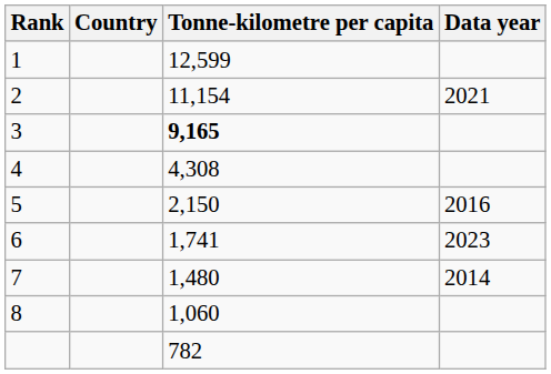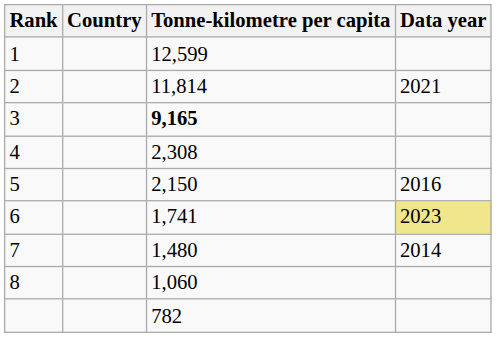 <table class="wikitable sortable">
 <tr>
 <th>Rank</th>
 <th>Country</th>
 <th>Tonne-kilometre per capita</th>
 <th>Data year</th>
 </tr>
 <tr>
 <td>1</td>
 <td></td>
 <td>12,599</td>
 <td></td>
 </tr>
 <tr>
 <td>2</td>
 <td></td>
-<td>11,154</td>
+<td>11,814</td>
 <td>2021</td>
 </tr>
 <tr>
 <td>3</td>
 <td></td>
 <td><strong>9,165</strong></td>
 <td></td>
 </tr>
 <tr>
 <td>4</td>
 <td></td>
-<td>4,308</td>
+<td>2,308</td>
 <td></td>
 </tr>
 <tr>
 <td>5</td>
 <td></td>
 <td>2,150</td>
 <td>2016</td>
 </tr>
 <tr>
 <td>6</td>
 <td></td>
 <td>1,741</td>
-<td>2023</td>
+<td style="background: khaki;">2023</td>
 </tr>
 <tr>
 <td>7</td>
 <td></td>
 <td>1,480</td>
 <td>2014</td>
 </tr>
 <tr>
 <td>8</td>
 <td></td>
 <td>1,060</td>
 <td></td>
 </tr>
 <tr class="sortbottom" style="text-align:left;">
 <td> </td>
 <td></td>
 <td>782</td>
 <td></td>
 </tr>
 </table>
